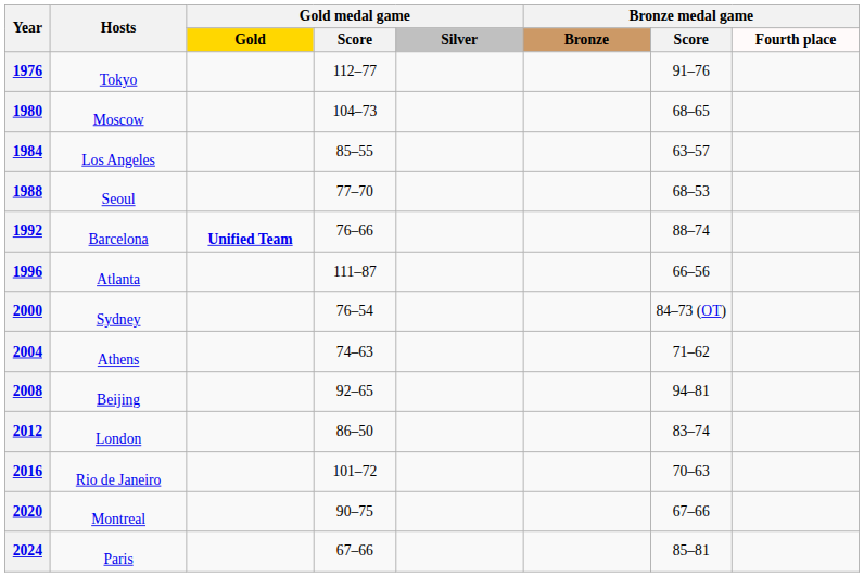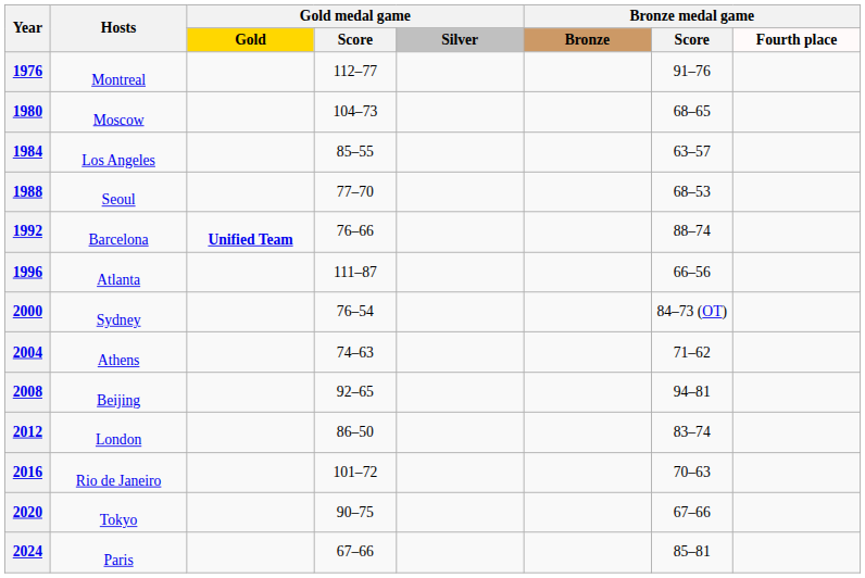 <table class="wikitable sortable sticky-header-multi" style="border-collapse:collapse; font-size:100%; text-align:center;">
 <tr>
 <th scope="col" rowspan=2 width=5%>Year</th>
 <th scope="col" rowspan=2 width=15%>Hosts</th>
 <th scope="colgroup" colspan=3 class="unsortable">Gold medal game</th>
 <th scope="colgroup" colspan=3 class="unsortable">Bronze medal game</th>
 </tr>
 <tr>
 <th scope="col" style="width:14%; background:gold;">Gold</th>
 <th scope="col" width=9%>Score</th>
 <th scope="col" style="width:14%; background:silver;">Silver</th>
 <th scope="col" style="width:14%; background:#cc9966;">Bronze</th>
 <th scope="col" width=9%>Score</th>
 <th scope="col" style="width:14%; background:snow;">Fourth place</th>
 </tr>
 <tr>
 <th scope="row"><a href='#'>1976</a></th>
-<td> <br> <a href='#'>Tokyo</a></td>
+<td> <br> <a href='#'>Montreal</a></td>
 <td><strong></strong></td>
 <td>112–77</td>
 <td></td>
 <td></td>
 <td>91–76</td>
 <td></td>
 </tr>
 <tr>
 <th scope="row"><a href='#'>1980</a></th>
 <td> <br> <a href='#'>Moscow</a></td>
 <td><strong></strong></td>
 <td>104–73</td>
 <td></td>
 <td></td>
 <td>68–65</td>
 <td></td>
 </tr>
 <tr>
 <th scope="row"><a href='#'>1984</a></th>
 <td> <br> <a href='#'>Los Angeles</a></td>
 <td><strong></strong></td>
 <td>85–55</td>
 <td></td>
 <td></td>
 <td>63–57</td>
 <td></td>
 </tr>
 <tr>
 <th scope="row"><a href='#'>1988</a></th>
 <td> <br> <a href='#'>Seoul</a></td>
 <td><strong></strong></td>
 <td>77–70</td>
 <td></td>
 <td></td>
 <td>68–53</td>
 <td></td>
 </tr>
 <tr>
 <th scope="row"><a href='#'>1992</a></th>
 <td> <br> <a href='#'>Barcelona</a></td>
 <td><br><strong><a href='#'>Unified Team</a></strong></td>
 <td>76–66</td>
 <td></td>
 <td></td>
 <td>88–74</td>
 <td></td>
 </tr>
 <tr>
 <th scope="row"><a href='#'>1996</a></th>
 <td> <br> <a href='#'>Atlanta</a></td>
 <td><strong></strong></td>
 <td>111–87</td>
 <td></td>
 <td></td>
 <td>66–56</td>
 <td></td>
 </tr>
 <tr>
 <th scope="row"><a href='#'>2000</a></th>
 <td> <br> <a href='#'>Sydney</a></td>
 <td><strong></strong></td>
 <td>76–54</td>
 <td></td>
 <td></td>
 <td>84–73 (<a href='#'>OT</a>)</td>
 <td></td>
 </tr>
 <tr>
 <th scope="row"><a href='#'>2004</a></th>
 <td> <br> <a href='#'>Athens</a></td>
 <td><strong></strong></td>
 <td>74–63</td>
 <td></td>
 <td></td>
 <td>71–62</td>
 <td></td>
 </tr>
 <tr>
 <th scope="row"><a href='#'>2008</a></th>
 <td> <br> <a href='#'>Beijing</a></td>
 <td><strong></strong></td>
 <td>92–65</td>
 <td></td>
 <td></td>
 <td>94–81</td>
 <td></td>
 </tr>
 <tr>
 <th scope="row"><a href='#'>2012</a></th>
 <td> <br> <a href='#'>London</a></td>
 <td><strong></strong></td>
 <td>86–50</td>
 <td></td>
 <td></td>
 <td>83–74</td>
 <td></td>
 </tr>
 <tr>
 <th scope="row"><a href='#'>2016</a></th>
 <td> <br> <a href='#'>Rio de Janeiro</a></td>
 <td><strong></strong></td>
 <td>101–72</td>
 <td></td>
 <td></td>
 <td>70–63</td>
 <td></td>
 </tr>
 <tr>
 <th scope="row"><a href='#'>2020</a></th>
-<td> <br> <a href='#'>Montreal</a></td>
+<td> <br> <a href='#'>Tokyo</a></td>
 <td><strong></strong></td>
 <td>90–75</td>
 <td></td>
 <td></td>
 <td>67–66</td>
 <td></td>
 </tr>
 <tr>
 <th scope="row"><a href='#'>2024</a></th>
 <td> <br> <a href='#'>Paris</a></td>
 <td><strong></strong></td>
 <td>67–66</td>
 <td></td>
 <td></td>
 <td>85–81</td>
 <td></td>
 </tr>
 </table>
